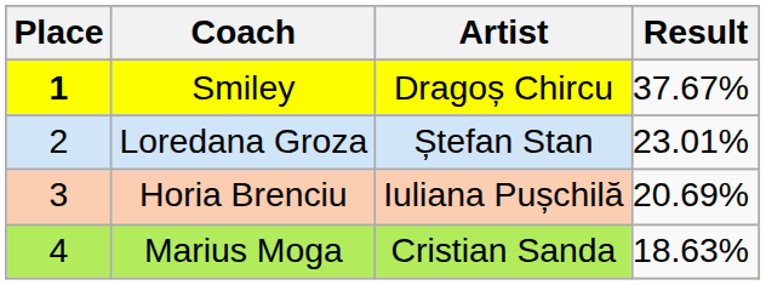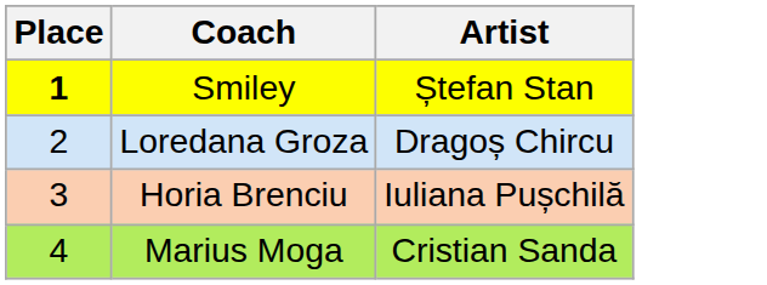 <table class="wikitable" style="text-align:center">
 <tr>
 <th>Place</th>
 <th>Coach</th>
 <th>Artist</th>
-<th>Result</th>
 </tr>
 <tr style="background:#fdff00">
 <td><strong>1</strong></td>
 <td>Smiley</td>
-<td>Dragoș Chircu</td>
-<td style="padding:0;text-align:left;background:#f9f9f9"><div>37.67% </div></td>
+<td>Ștefan Stan</td>
 </tr>
 <tr style="background:#d1e5f8">
 <td>2</td>
 <td>Loredana Groza</td>
-<td>Ștefan Stan</td>
-<td style="padding:0;text-align:left;background:#f9f9f9"><div>23.01% </div></td>
+<td>Dragoș Chircu</td>
 </tr>
 <tr style="background:#fbceb1">
 <td>3</td>
 <td>Horia Brenciu</td>
 <td>Iuliana Pușchilă</td>
-<td style="padding:0;text-align:left;background:#f9f9f9"><div>20.69% </div></td>
 </tr>
 <tr style="background:#b2ec5d">
 <td>4</td>
 <td>Marius Moga</td>
 <td>Cristian Sanda</td>
-<td style="padding:0;text-align:left;background:#f9f9f9"><div>18.63% </div></td>
 </tr>
 </table>
